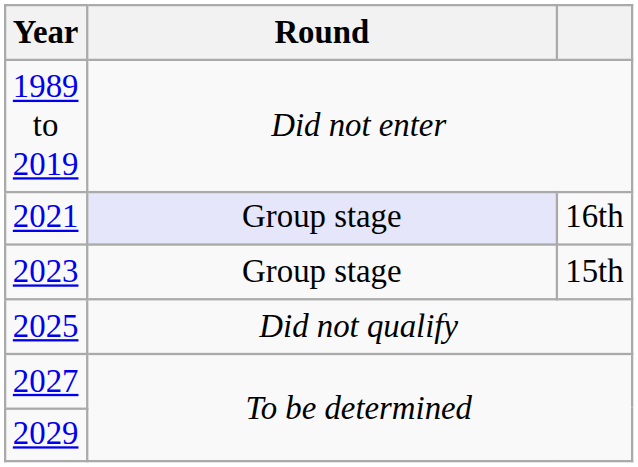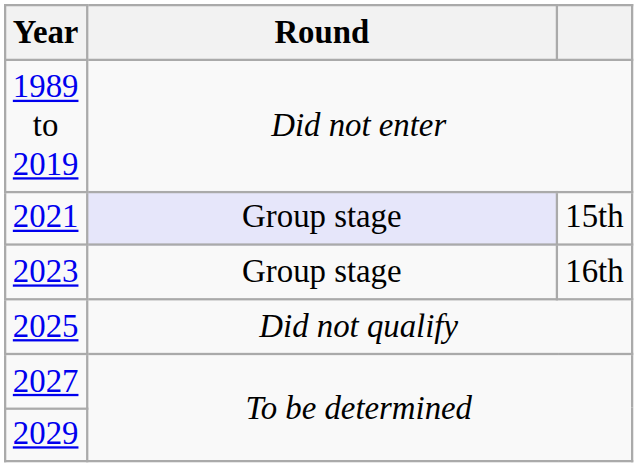 <table class="wikitable" style="text-align: center; font-size:90%">
 <tr>
 <th>Year</th>
 <th style="width:200px">Round</th>
 <th></th>
 </tr>
 <tr>
 <td><a href='#'>1989</a><br>to<br><a href='#'>2019</a></td>
 <td colspan="2"><em>Did not enter</em></td>
 </tr>
 <tr>
 <td><a href='#'>2021</a></td>
 <td style="background: lavender;">Group stage</td>
-<td>16th</td>
+<td>15th</td>
 </tr>
 <tr>
 <td><a href='#'>2023</a></td>
 <td>Group stage</td>
-<td>15th</td>
+<td>16th</td>
 </tr>
 <tr>
 <td><a href='#'>2025</a></td>
 <td colspan="2" rowspan="1"><em>Did not qualify</em></td>
 </tr>
 <tr>
 <td><a href='#'>2027</a></td>
 <td colspan="2" rowspan="2"><em>To be determined</em></td>
 </tr>
 <tr>
 <td><a href='#'>2029</a></td>
 </tr>
 </table>
